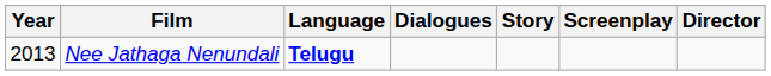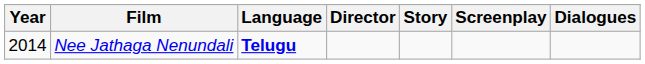 <table class="wikitable sortable">
 <tr style="background:#cfc; text-align:center;">
 <th><strong>Year</strong></th>
 <th><strong>Film</strong></th>
 <th><strong>Language</strong></th>
-<th><strong>Dialogues</strong></th>
+<th><strong>Director</strong></th>
 <th><strong>Story</strong></th>
 <th><strong>Screenplay</strong></th>
-<th><strong>Director</strong></th>
+<th><strong>Dialogues</strong></th>
 </tr>
 <tr>
-<td>2013</td>
+<td>2014</td>
 <td><em><a href='#'>Nee Jathaga Nenundali</a></em></td>
 <td><strong><a href='#'>Telugu</a></strong></td>
 <td></td>
 <td></td>
 <td></td>
 <td></td>
 </tr>
 </table>
